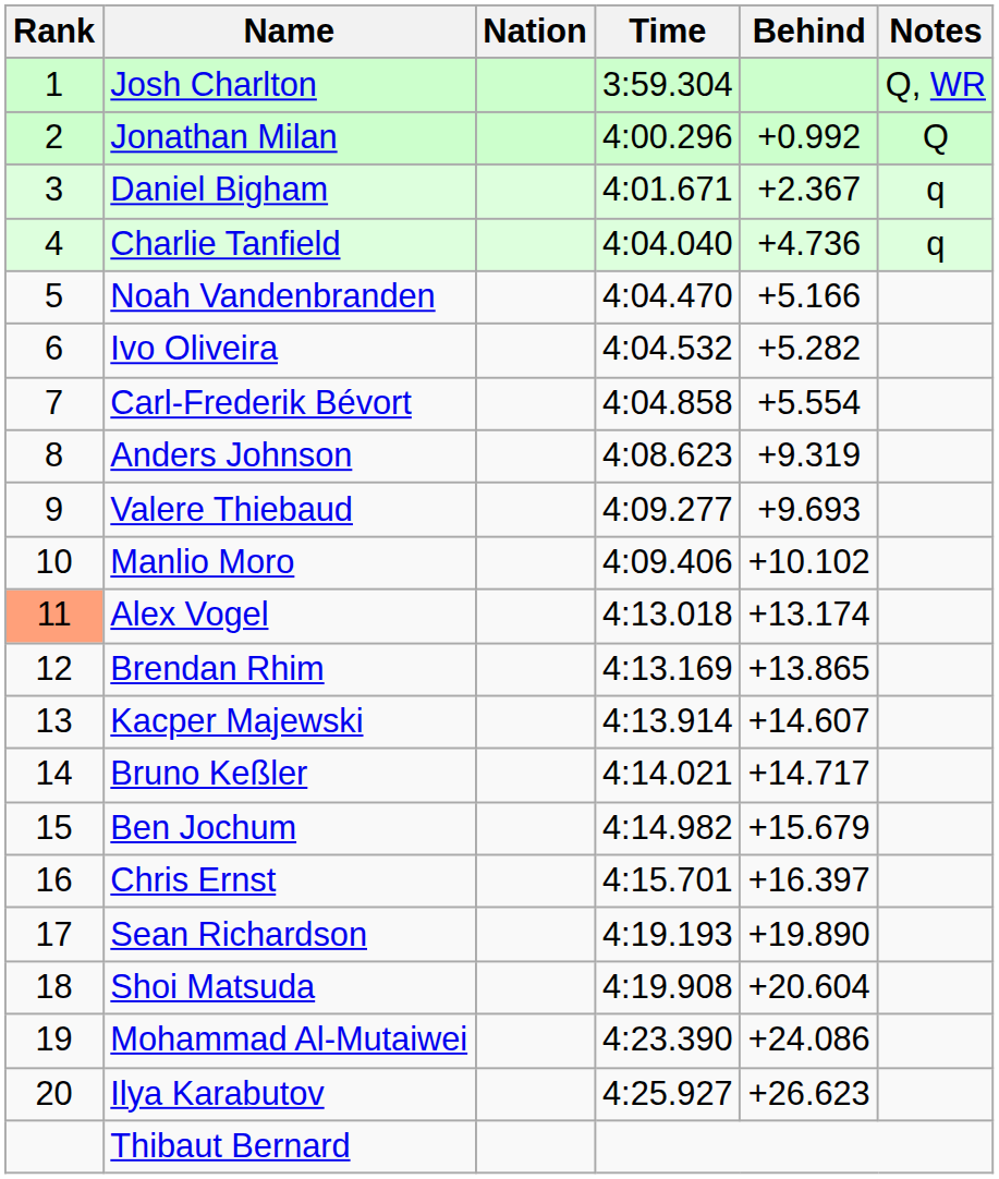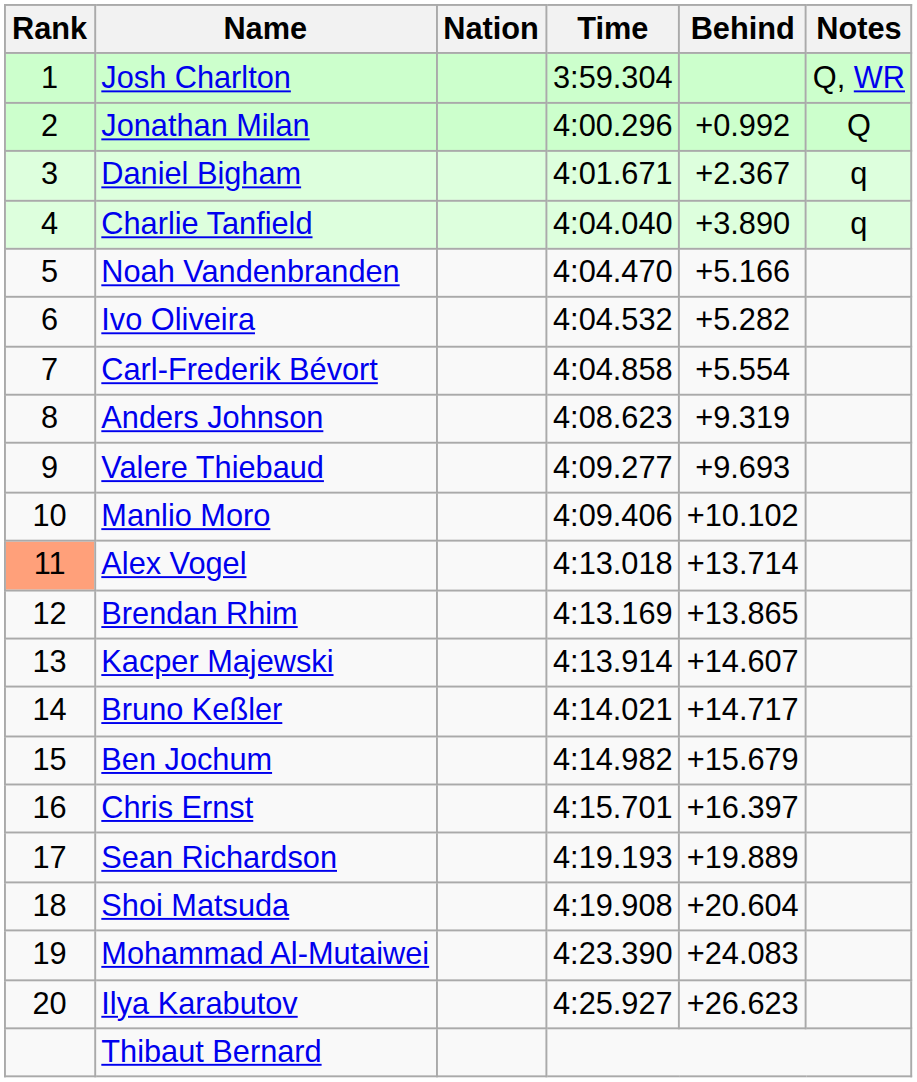 <table class="wikitable sortable" style="text-align:center">
 <tr>
 <th>Rank</th>
 <th>Name</th>
 <th>Nation</th>
 <th>Time</th>
 <th>Behind</th>
 <th>Notes</th>
 </tr>
 <tr bgcolor=ccffcc>
 <td>1</td>
 <td align=left><a href='#'>Josh Charlton</a></td>
 <td align=left></td>
 <td>3:59.304</td>
 <td></td>
 <td>Q, <a href='#'>WR</a></td>
 </tr>
 <tr bgcolor=ccffcc>
 <td>2</td>
 <td align=left><a href='#'>Jonathan Milan</a></td>
 <td align=left></td>
 <td>4:00.296</td>
 <td>+0.992</td>
 <td>Q</td>
 </tr>
 <tr bgcolor=ddffdd>
 <td>3</td>
 <td align=left><a href='#'>Daniel Bigham</a></td>
 <td align=left></td>
 <td>4:01.671</td>
 <td>+2.367</td>
 <td>q</td>
 </tr>
 <tr bgcolor=ddffdd>
 <td>4</td>
 <td align=left><a href='#'>Charlie Tanfield</a></td>
 <td align=left></td>
 <td>4:04.040</td>
-<td>+4.736</td>
+<td>+3.890</td>
 <td>q</td>
 </tr>
 <tr>
 <td>5</td>
 <td align=left><a href='#'>Noah Vandenbranden</a></td>
 <td align=left></td>
 <td>4:04.470</td>
 <td>+5.166</td>
 <td></td>
 </tr>
 <tr>
 <td>6</td>
 <td align=left><a href='#'>Ivo Oliveira</a></td>
 <td align=left></td>
 <td>4:04.532</td>
 <td>+5.282</td>
 <td></td>
 </tr>
 <tr>
 <td>7</td>
 <td align=left><a href='#'>Carl-Frederik Bévort</a></td>
 <td align=left></td>
 <td>4:04.858</td>
 <td>+5.554</td>
 <td></td>
 </tr>
 <tr>
 <td>8</td>
 <td align=left><a href='#'>Anders Johnson</a></td>
 <td align=left></td>
 <td>4:08.623</td>
 <td>+9.319</td>
 <td></td>
 </tr>
 <tr>
 <td>9</td>
 <td align=left><a href='#'>Valere Thiebaud</a></td>
 <td align=left></td>
 <td>4:09.277</td>
 <td>+9.693</td>
 <td></td>
 </tr>
 <tr>
 <td>10</td>
 <td align=left><a href='#'>Manlio Moro</a></td>
 <td align=left></td>
 <td>4:09.406</td>
 <td>+10.102</td>
 <td></td>
 </tr>
 <tr>
 <td style="background: lightsalmon;">11</td>
 <td align=left><a href='#'>Alex Vogel</a></td>
 <td align=left></td>
 <td>4:13.018</td>
-<td>+13.174</td>
+<td>+13.714</td>
 <td></td>
 </tr>
 <tr>
 <td>12</td>
 <td align=left><a href='#'>Brendan Rhim</a></td>
 <td align=left></td>
 <td>4:13.169</td>
 <td>+13.865</td>
 <td></td>
 </tr>
 <tr>
 <td>13</td>
 <td align=left><a href='#'>Kacper Majewski</a></td>
 <td align=left></td>
 <td>4:13.914</td>
 <td>+14.607</td>
 <td></td>
 </tr>
 <tr>
 <td>14</td>
 <td align=left><a href='#'>Bruno Keßler</a></td>
 <td align=left></td>
 <td>4:14.021</td>
 <td>+14.717</td>
 <td></td>
 </tr>
 <tr>
 <td>15</td>
 <td align=left><a href='#'>Ben Jochum</a></td>
 <td align=left></td>
 <td>4:14.982</td>
 <td>+15.679</td>
 <td></td>
 </tr>
 <tr>
 <td>16</td>
 <td align=left><a href='#'>Chris Ernst</a></td>
 <td align=left></td>
 <td>4:15.701</td>
 <td>+16.397</td>
 <td></td>
 </tr>
 <tr>
 <td>17</td>
 <td align=left><a href='#'>Sean Richardson</a></td>
 <td align=left></td>
 <td>4:19.193</td>
-<td>+19.890</td>
+<td>+19.889</td>
 <td></td>
 </tr>
 <tr>
 <td>18</td>
 <td align=left><a href='#'>Shoi Matsuda</a></td>
 <td align=left></td>
 <td>4:19.908</td>
 <td>+20.604</td>
 <td></td>
 </tr>
 <tr>
 <td>19</td>
 <td align=left><a href='#'>Mohammad Al-Mutaiwei</a></td>
 <td align=left></td>
 <td>4:23.390</td>
-<td>+24.086</td>
+<td>+24.083</td>
 <td></td>
 </tr>
 <tr>
 <td>20</td>
 <td align=left><a href='#'>Ilya Karabutov</a></td>
 <td align=left></td>
 <td>4:25.927</td>
 <td>+26.623</td>
 <td></td>
 </tr>
 <tr>
 <td></td>
 <td align=left><a href='#'>Thibaut Bernard</a></td>
 <td align=left></td>
 <td colspan=3></td>
 </tr>
 </table>
